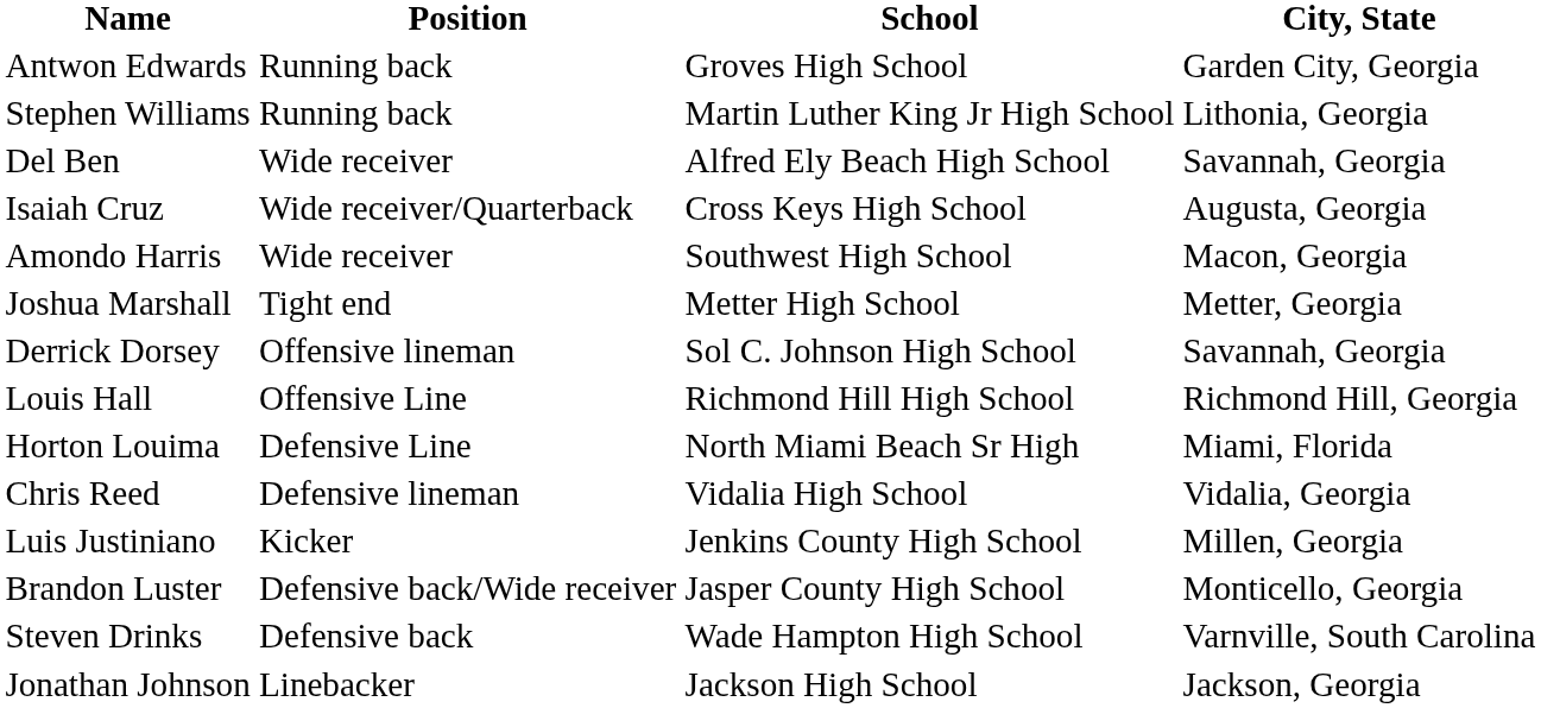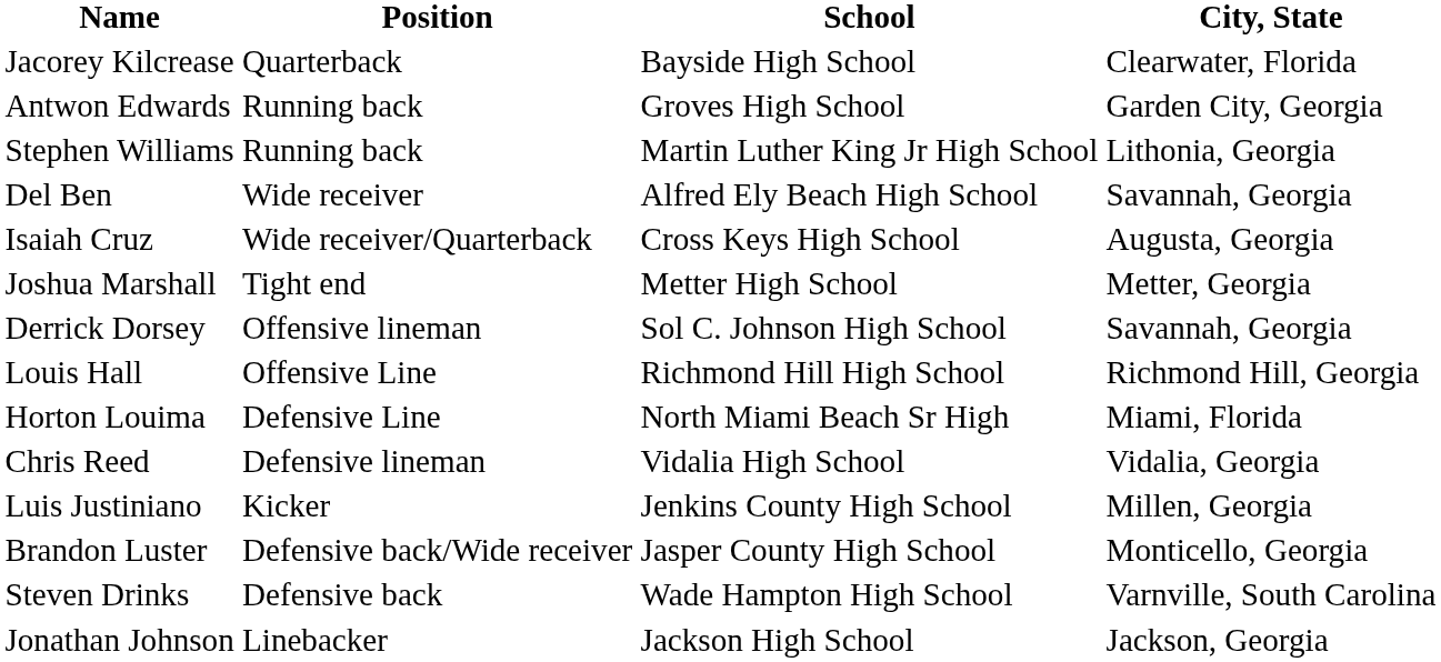 <table>
 <tr align:left>
 <th>Name</th>
 <th>Position</th>
 <th>School</th>
 <th>City, State</th>
+</tr>
+<tr>
+<td>Jacorey Kilcrease</td>
+<td>Quarterback</td>
+<td>Bayside High School</td>
+<td>Clearwater, Florida</td>
 </tr>
 <tr>
 <td>Antwon Edwards</td>
 <td>Running back</td>
 <td>Groves High School</td>
 <td>Garden City, Georgia</td>
 </tr>
 <tr>
 <td>Stephen Williams</td>
 <td>Running back</td>
 <td>Martin Luther King Jr High School</td>
 <td>Lithonia, Georgia</td>
 </tr>
 <tr>
 <td>Del Ben</td>
 <td>Wide receiver</td>
 <td>Alfred Ely Beach High School</td>
 <td>Savannah, Georgia</td>
 </tr>
 <tr>
 <td>Isaiah Cruz</td>
 <td>Wide receiver/Quarterback</td>
 <td>Cross Keys High School</td>
 <td>Augusta, Georgia</td>
-</tr>
-<tr>
-<td>Amondo Harris</td>
-<td>Wide receiver</td>
-<td>Southwest High School</td>
-<td>Macon, Georgia</td>
 </tr>
 <tr>
 <td>Joshua Marshall</td>
 <td>Tight end</td>
 <td>Metter High School</td>
 <td>Metter, Georgia</td>
 </tr>
 <tr>
 <td>Derrick Dorsey</td>
 <td>Offensive lineman</td>
 <td>Sol C. Johnson High School</td>
 <td>Savannah, Georgia</td>
 </tr>
 <tr>
 <td>Louis Hall</td>
 <td>Offensive Line</td>
 <td>Richmond Hill High School</td>
 <td>Richmond Hill, Georgia</td>
 </tr>
 <tr>
 <td>Horton Louima</td>
 <td>Defensive Line</td>
 <td>North Miami Beach Sr High</td>
 <td>Miami, Florida</td>
 </tr>
 <tr>
 <td>Chris Reed</td>
 <td>Defensive lineman</td>
 <td>Vidalia High School</td>
 <td>Vidalia, Georgia</td>
 </tr>
 <tr>
 <td>Luis Justiniano</td>
 <td>Kicker</td>
 <td>Jenkins County High School</td>
 <td>Millen, Georgia</td>
 </tr>
 <tr>
 <td>Brandon Luster</td>
 <td>Defensive back/Wide receiver</td>
 <td>Jasper County High School</td>
 <td>Monticello, Georgia</td>
 </tr>
 <tr>
 <td>Steven Drinks</td>
 <td>Defensive back</td>
 <td>Wade Hampton High School</td>
 <td>Varnville, South Carolina</td>
 </tr>
 <tr>
 <td>Jonathan Johnson</td>
 <td>Linebacker</td>
 <td>Jackson High School</td>
 <td>Jackson, Georgia</td>
 </tr>
 </table>
